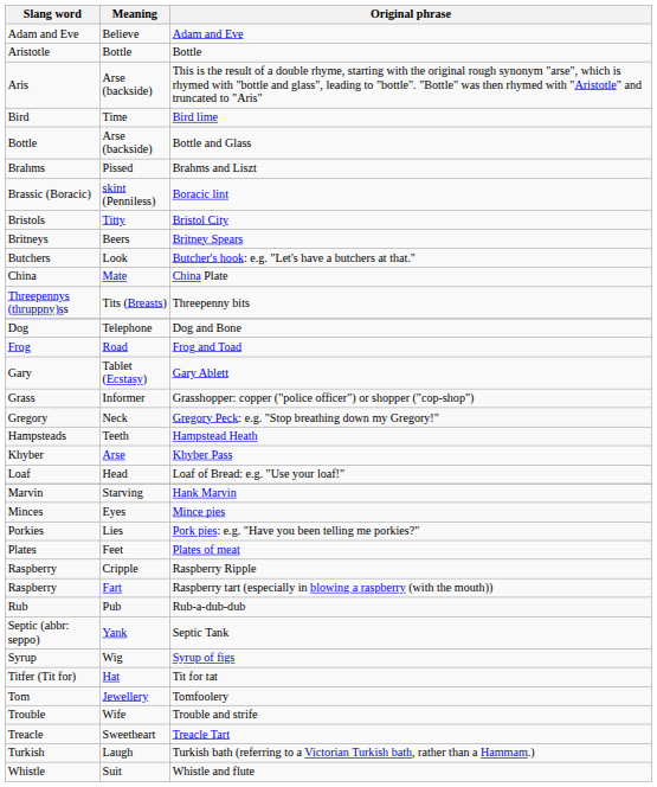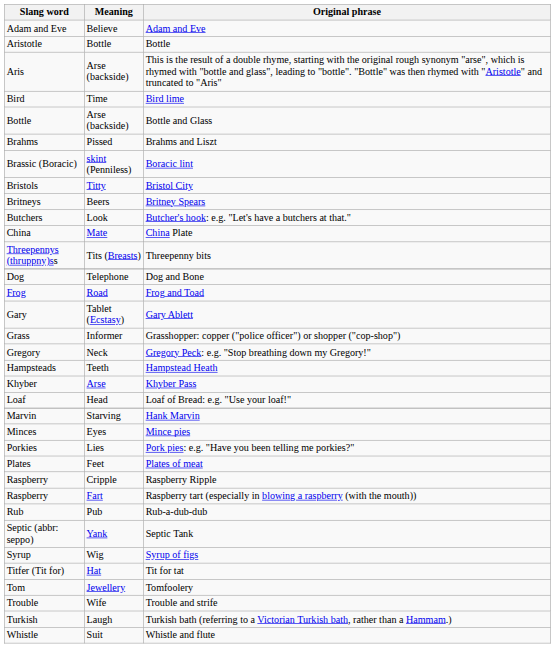 <table class="wikitable sortable">
 <tr>
 <th>Slang word</th>
 <th>Meaning</th>
 <th>Original phrase</th>
 </tr>
 <tr>
 <td>Adam and Eve</td>
 <td>Believe</td>
 <td><a href='#'>Adam and Eve</a></td>
 </tr>
 <tr>
 <td>Aristotle</td>
 <td>Bottle</td>
 <td>Bottle</td>
 </tr>
 <tr>
 <td>Aris</td>
 <td>Arse (backside)</td>
 <td>This is the result of a double rhyme, starting with the original rough synonym "arse", which is rhymed with "bottle and glass", leading to "bottle". "Bottle" was then rhymed with "<a href='#'>Aristotle</a>" and truncated to "Aris"</td>
 </tr>
 <tr>
 <td>Bird</td>
 <td>Time</td>
 <td><a href='#'>Bird lime</a></td>
 </tr>
 <tr>
 <td>Bottle</td>
 <td>Arse (backside)</td>
 <td>Bottle and Glass</td>
 </tr>
 <tr>
 <td>Brahms</td>
 <td>Pissed</td>
 <td>Brahms and Liszt</td>
 </tr>
 <tr>
 <td>Brassic (Boracic)</td>
 <td><a href='#'>skint</a> (Penniless)</td>
 <td><a href='#'>Boracic lint</a></td>
 </tr>
 <tr>
 <td>Bristols</td>
 <td><a href='#'>Titty</a></td>
 <td><a href='#'>Bristol City</a></td>
 </tr>
 <tr>
 <td>Britneys</td>
 <td>Beers</td>
 <td><a href='#'>Britney Spears</a></td>
 </tr>
 <tr>
 <td>Butchers</td>
 <td>Look</td>
 <td><a href='#'>Butcher's hook</a>: e.g. "Let's have a butchers at that."</td>
 </tr>
 <tr>
 <td>China</td>
 <td><a href='#'>Mate</a></td>
 <td><a href='#'>China</a> Plate</td>
 </tr>
 <tr>
 <td><a href='#'>Threepennys (thruppny)s</a>s</td>
 <td>Tits (<a href='#'>Breasts</a>)</td>
 <td>Threepenny bits</td>
 </tr>
 <tr jam tart || Fart || >
 </tr>
 <tr>
 <td>Dog</td>
 <td>Telephone</td>
 <td>Dog and Bone</td>
 </tr>
 <tr>
 <td><a href='#'>Frog</a></td>
 <td><a href='#'>Road</a></td>
 <td><a href='#'>Frog and Toad</a></td>
 </tr>
 <tr>
 <td>Gary</td>
 <td>Tablet (<a href='#'>Ecstasy</a>)</td>
 <td><a href='#'>Gary Ablett</a></td>
 </tr>
 <tr>
 <td>Grass</td>
 <td>Informer</td>
 <td>Grasshopper: copper ("police officer") or shopper ("cop-shop")</td>
 </tr>
 <tr>
 <td>Gregory</td>
 <td>Neck</td>
 <td><a href='#'>Gregory Peck</a>:  e.g. "Stop breathing down my Gregory!"</td>
 </tr>
 <tr>
 <td>Hampsteads</td>
 <td>Teeth</td>
 <td><a href='#'>Hampstead Heath</a></td>
 </tr>
 <tr>
 <td>Khyber</td>
 <td><a href='#'>Arse</a></td>
 <td><a href='#'>Khyber Pass</a></td>
 </tr>
 <tr>
 <td>Loaf</td>
 <td>Head</td>
 <td>Loaf of Bread:  e.g. "Use your loaf!"</td>
 </tr>
 <tr>
 </tr>
 <tr>
 <td>Marvin</td>
 <td>Starving</td>
 <td><a href='#'>Hank Marvin</a></td>
 </tr>
 <tr>
 <td>Minces</td>
 <td>Eyes</td>
 <td><a href='#'>Mince pies</a></td>
 </tr>
 <tr Ogden || Slash >
 <td>Porkies</td>
 <td>Lies</td>
 <td><a href='#'>Pork pies</a>:  e.g. "Have you been telling me porkies?"</td>
 </tr>
 <tr Plaster || Aris || >
 <td>Plates</td>
 <td>Feet</td>
 <td><a href='#'>Plates of meat</a></td>
 </tr>
 <tr>
 <td>Raspberry</td>
 <td>Cripple</td>
 <td>Raspberry Ripple</td>
 </tr>
 <tr>
 <td>Raspberry</td>
 <td><a href='#'>Fart</a></td>
 <td>Raspberry tart (especially in <a href='#'>blowing a raspberry</a> (with the mouth))</td>
 </tr>
 <tr>
 <td>Rub</td>
 <td>Pub</td>
 <td>Rub-a-dub-dub</td>
 </tr>
 <tr>
 <td>Septic (abbr: seppo)</td>
 <td><a href='#'>Yank</a></td>
 <td>Septic Tank</td>
 </tr>
 <tr>
 <td>Syrup</td>
 <td>Wig</td>
 <td><a href='#'>Syrup of figs</a></td>
 </tr>
 <tr>
 <td>Titfer (Tit for)</td>
 <td><a href='#'>Hat</a></td>
 <td>Tit for tat</td>
 </tr>
 <tr>
 <td>Tom</td>
 <td><a href='#'>Jewellery</a></td>
 <td>Tomfoolery</td>
 </tr>
 <tr>
 <td>Trouble</td>
 <td>Wife</td>
 <td>Trouble and strife</td>
 </tr>
 <tr>
-<td>Treacle</td>
-<td>Sweetheart</td>
-<td><a href='#'>Treacle Tart</a></td>
-</tr>
-<tr>
 <td>Turkish</td>
 <td>Laugh</td>
 <td>Turkish bath (referring to a <a href='#'>Victorian Turkish bath</a>, rather than a <a href='#'>Hammam</a>.)</td>
 </tr>
 <tr>
 <td>Whistle</td>
 <td>Suit</td>
 <td>Whistle and flute</td>
 </tr>
 </table>
